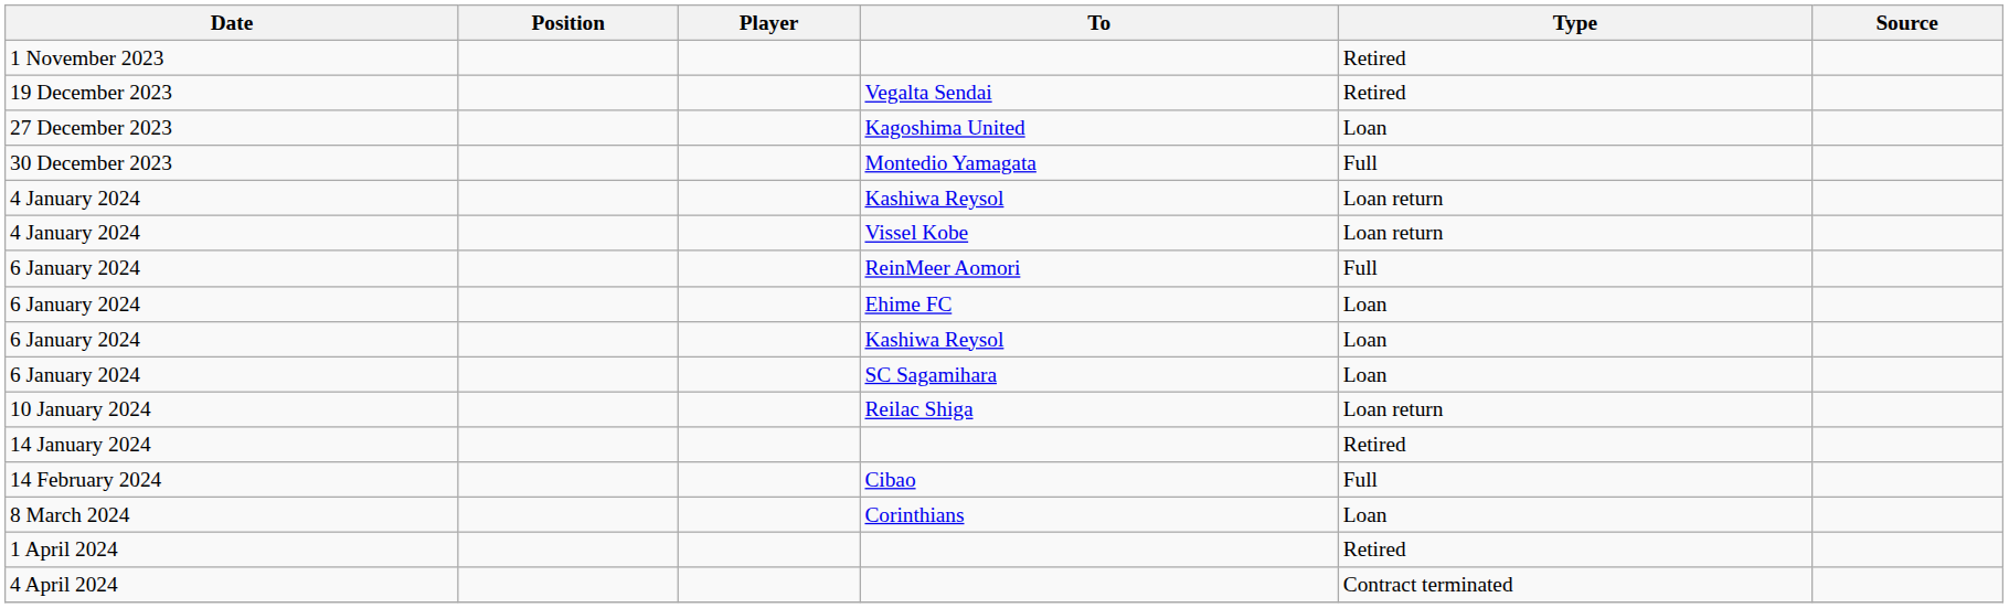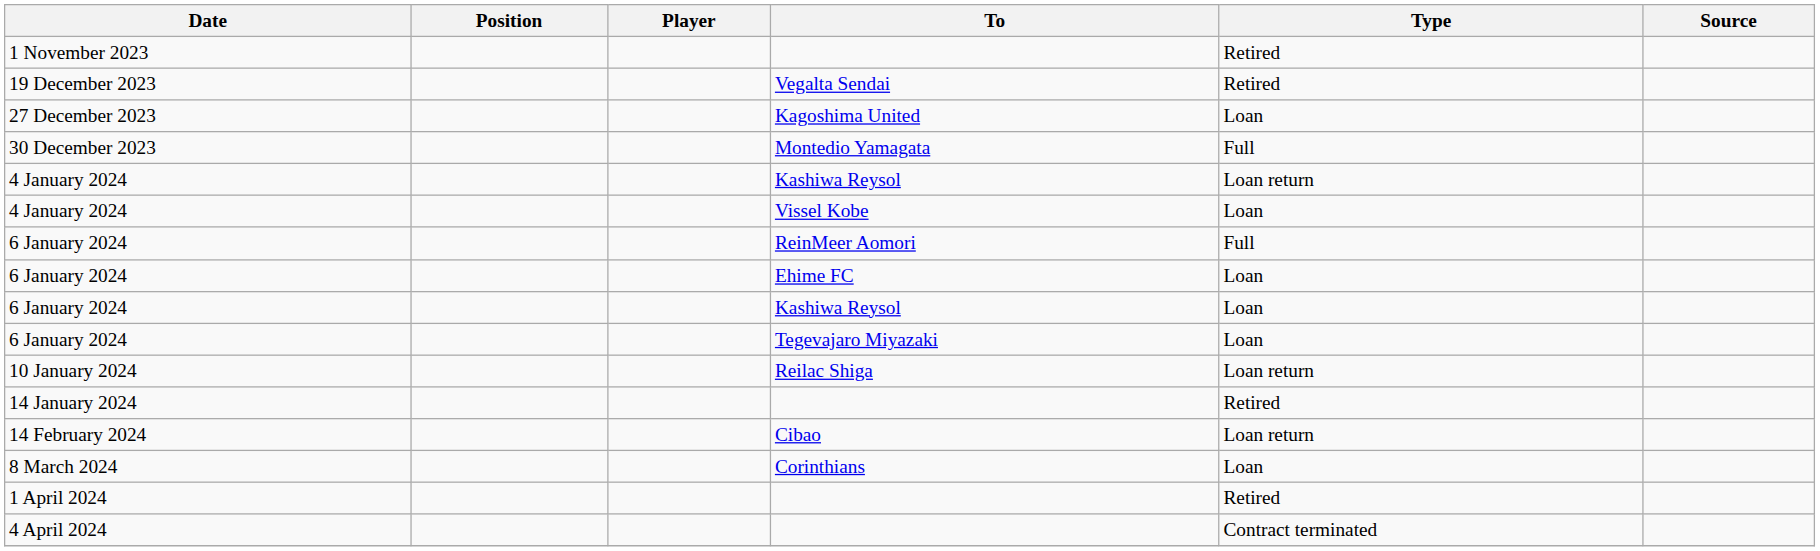 <table class="wikitable sortable" style="width:90%; text-align:center; font-size:95%; text-align:left;">
 <tr>
 <th>Date</th>
 <th>Position</th>
 <th>Player</th>
 <th>To</th>
 <th>Type</th>
 <th>Source</th>
 </tr>
 <tr>
 <td>1 November 2023</td>
 <td></td>
 <td></td>
 <td></td>
 <td>Retired</td>
 <td></td>
 </tr>
 <tr>
 <td>19 December 2023</td>
 <td></td>
 <td></td>
 <td> <a href='#'>Vegalta Sendai</a></td>
 <td>Retired</td>
 <td></td>
 </tr>
 <tr>
 <td>27 December 2023</td>
 <td></td>
 <td></td>
 <td> <a href='#'>Kagoshima United</a></td>
 <td>Loan</td>
 <td></td>
 </tr>
 <tr>
 <td>30 December 2023</td>
 <td></td>
 <td></td>
 <td> <a href='#'>Montedio Yamagata</a></td>
 <td>Full</td>
 <td></td>
 </tr>
 <tr>
 <td>4 January 2024</td>
 <td></td>
 <td></td>
 <td> <a href='#'>Kashiwa Reysol</a></td>
 <td>Loan return</td>
 <td></td>
 </tr>
 <tr>
 <td>4 January 2024</td>
 <td></td>
 <td></td>
 <td> <a href='#'>Vissel Kobe</a></td>
-<td>Loan return</td>
+<td>Loan</td>
 <td></td>
 </tr>
 <tr>
 <td>6 January 2024</td>
 <td></td>
 <td></td>
 <td> <a href='#'>ReinMeer Aomori</a></td>
 <td>Full</td>
 <td></td>
 </tr>
 <tr>
 <td>6 January 2024</td>
 <td></td>
 <td></td>
 <td> <a href='#'>Ehime FC</a></td>
 <td>Loan</td>
 <td></td>
 </tr>
 <tr>
 <td>6 January 2024</td>
 <td></td>
 <td></td>
 <td> <a href='#'>Kashiwa Reysol</a></td>
 <td>Loan</td>
 <td></td>
 </tr>
 <tr>
 <td>6 January 2024</td>
 <td></td>
 <td></td>
-<td> <a href='#'>SC Sagamihara</a></td>
+<td> <a href='#'>Tegevajaro Miyazaki</a></td>
 <td>Loan</td>
 <td></td>
 </tr>
 <tr>
 <td>10 January 2024</td>
 <td></td>
 <td></td>
 <td> <a href='#'>Reilac Shiga</a></td>
 <td>Loan return</td>
 <td></td>
 </tr>
 <tr>
 <td>14 January 2024</td>
 <td></td>
 <td></td>
 <td></td>
 <td>Retired</td>
 <td></td>
 </tr>
 <tr>
 <td>14 February 2024</td>
 <td></td>
 <td></td>
 <td> <a href='#'>Cibao</a></td>
-<td>Full</td>
+<td>Loan return</td>
 <td></td>
 </tr>
 <tr>
 <td>8 March 2024</td>
 <td></td>
 <td></td>
 <td> <a href='#'>Corinthians</a></td>
 <td>Loan</td>
 <td></td>
 </tr>
 <tr>
 <td>1 April 2024</td>
 <td></td>
 <td></td>
 <td></td>
 <td>Retired</td>
 <td></td>
 </tr>
 <tr>
 <td>4 April 2024</td>
 <td></td>
 <td></td>
 <td></td>
 <td>Contract terminated</td>
 <td></td>
 </tr>
 <tr>
 </tr>
 </table>
